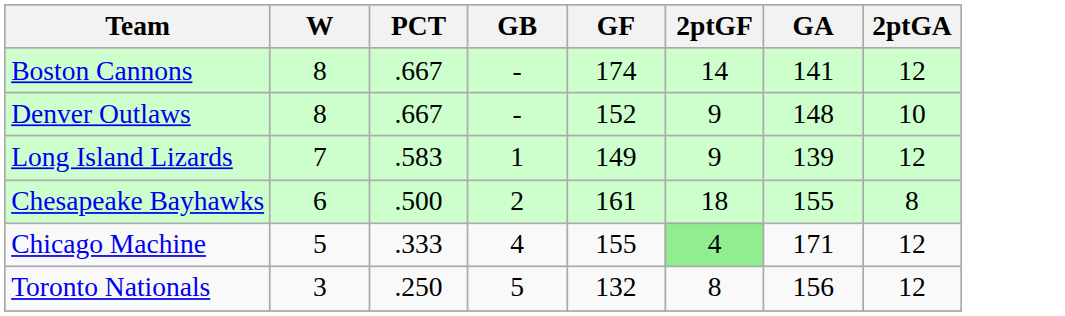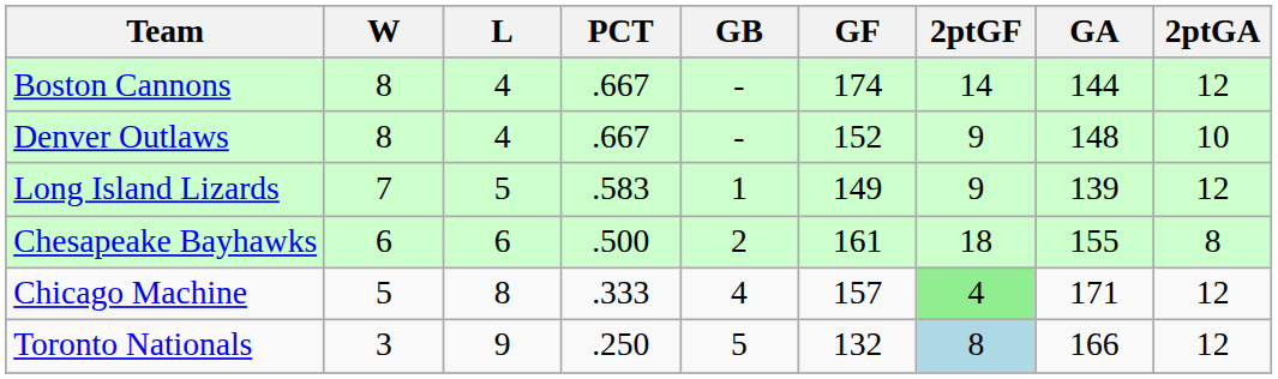 <table class="wikitable">
 <tr>
 <th>Team</th>
 <th width=50px>W</th>
+<th width=50px>L</th>
 <th width=50px>PCT</th>
 <th width=50px>GB</th>
 <th width=50px>GF</th>
 <th width=50px>2ptGF</th>
 <th width=50px>GA</th>
 <th width=50px>2ptGA</th>
 </tr>
 <tr align="center" bgcolor="#ccffcc">
 <td align="left"><a href='#'>Boston Cannons</a></td>
 <td>8</td>
+<td>4</td>
 <td>.667</td>
 <td>-</td>
 <td>174</td>
 <td>14</td>
-<td>141</td>
+<td>144</td>
 <td>12</td>
 </tr>
 <tr align="center" bgcolor="#ccffcc">
 <td align="left"><a href='#'>Denver Outlaws</a></td>
 <td>8</td>
+<td>4</td>
 <td>.667</td>
 <td>-</td>
 <td>152</td>
 <td>9</td>
 <td>148</td>
 <td>10</td>
 </tr>
 <tr align="center"  bgcolor="#ccffcc">
 <td align="left"><a href='#'>Long Island Lizards</a></td>
 <td>7</td>
+<td>5</td>
 <td>.583</td>
 <td>1</td>
 <td>149</td>
 <td>9</td>
 <td>139</td>
 <td>12</td>
 </tr>
 <tr align="center"  bgcolor="#ccffcc">
 <td align="left"><a href='#'>Chesapeake Bayhawks</a></td>
+<td>6</td>
 <td>6</td>
 <td>.500</td>
 <td>2</td>
 <td>161</td>
 <td>18</td>
 <td>155</td>
 <td>8</td>
 </tr>
 <tr align="center">
 <td align="left"><a href='#'>Chicago Machine</a></td>
 <td>5</td>
+<td>8</td>
 <td>.333</td>
 <td>4</td>
-<td>155</td>
+<td>157</td>
 <td style="background: lightgreen;">4</td>
 <td>171</td>
 <td>12</td>
 </tr>
 <tr align="center">
 <td align="left"><a href='#'>Toronto Nationals</a></td>
 <td>3</td>
+<td>9</td>
 <td>.250</td>
 <td>5</td>
 <td>132</td>
-<td>8</td>
-<td>156</td>
+<td style="background: lightblue;">8</td>
+<td>166</td>
 <td>12</td>
 </tr>
 </table>
